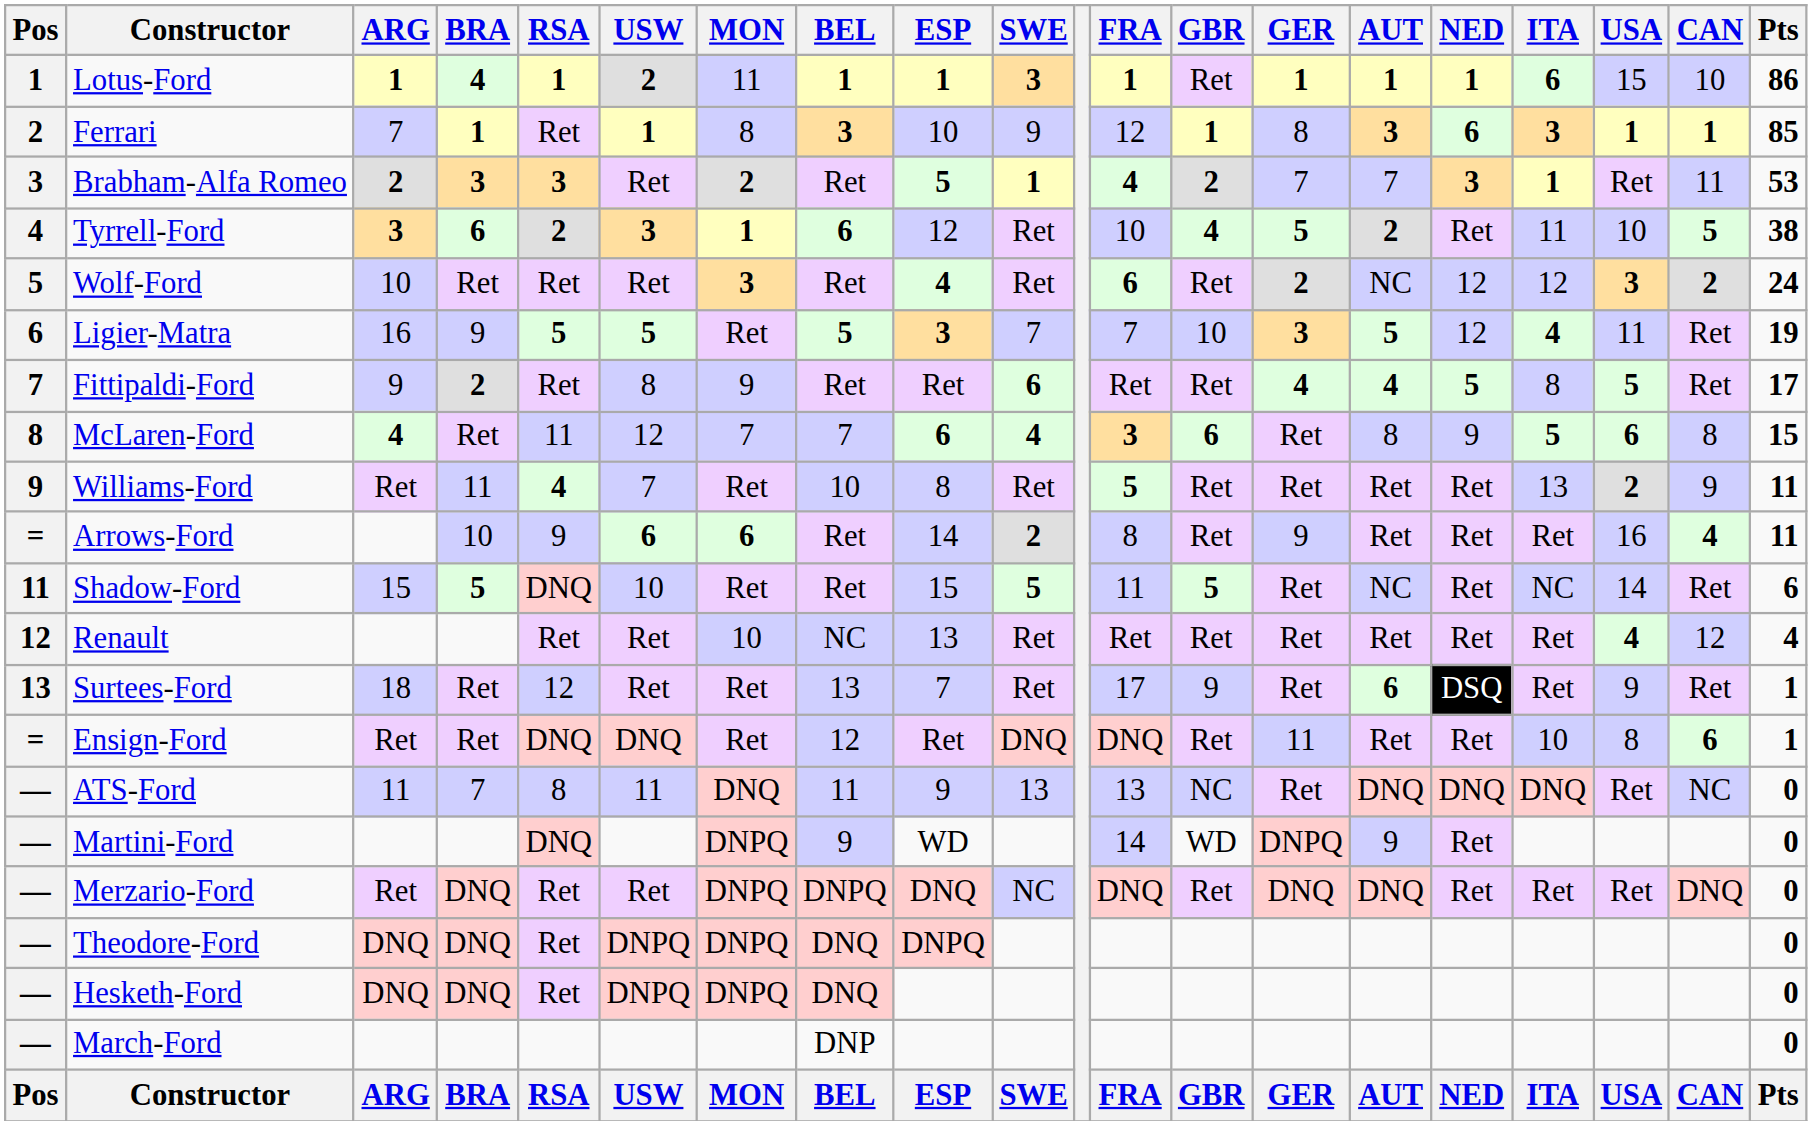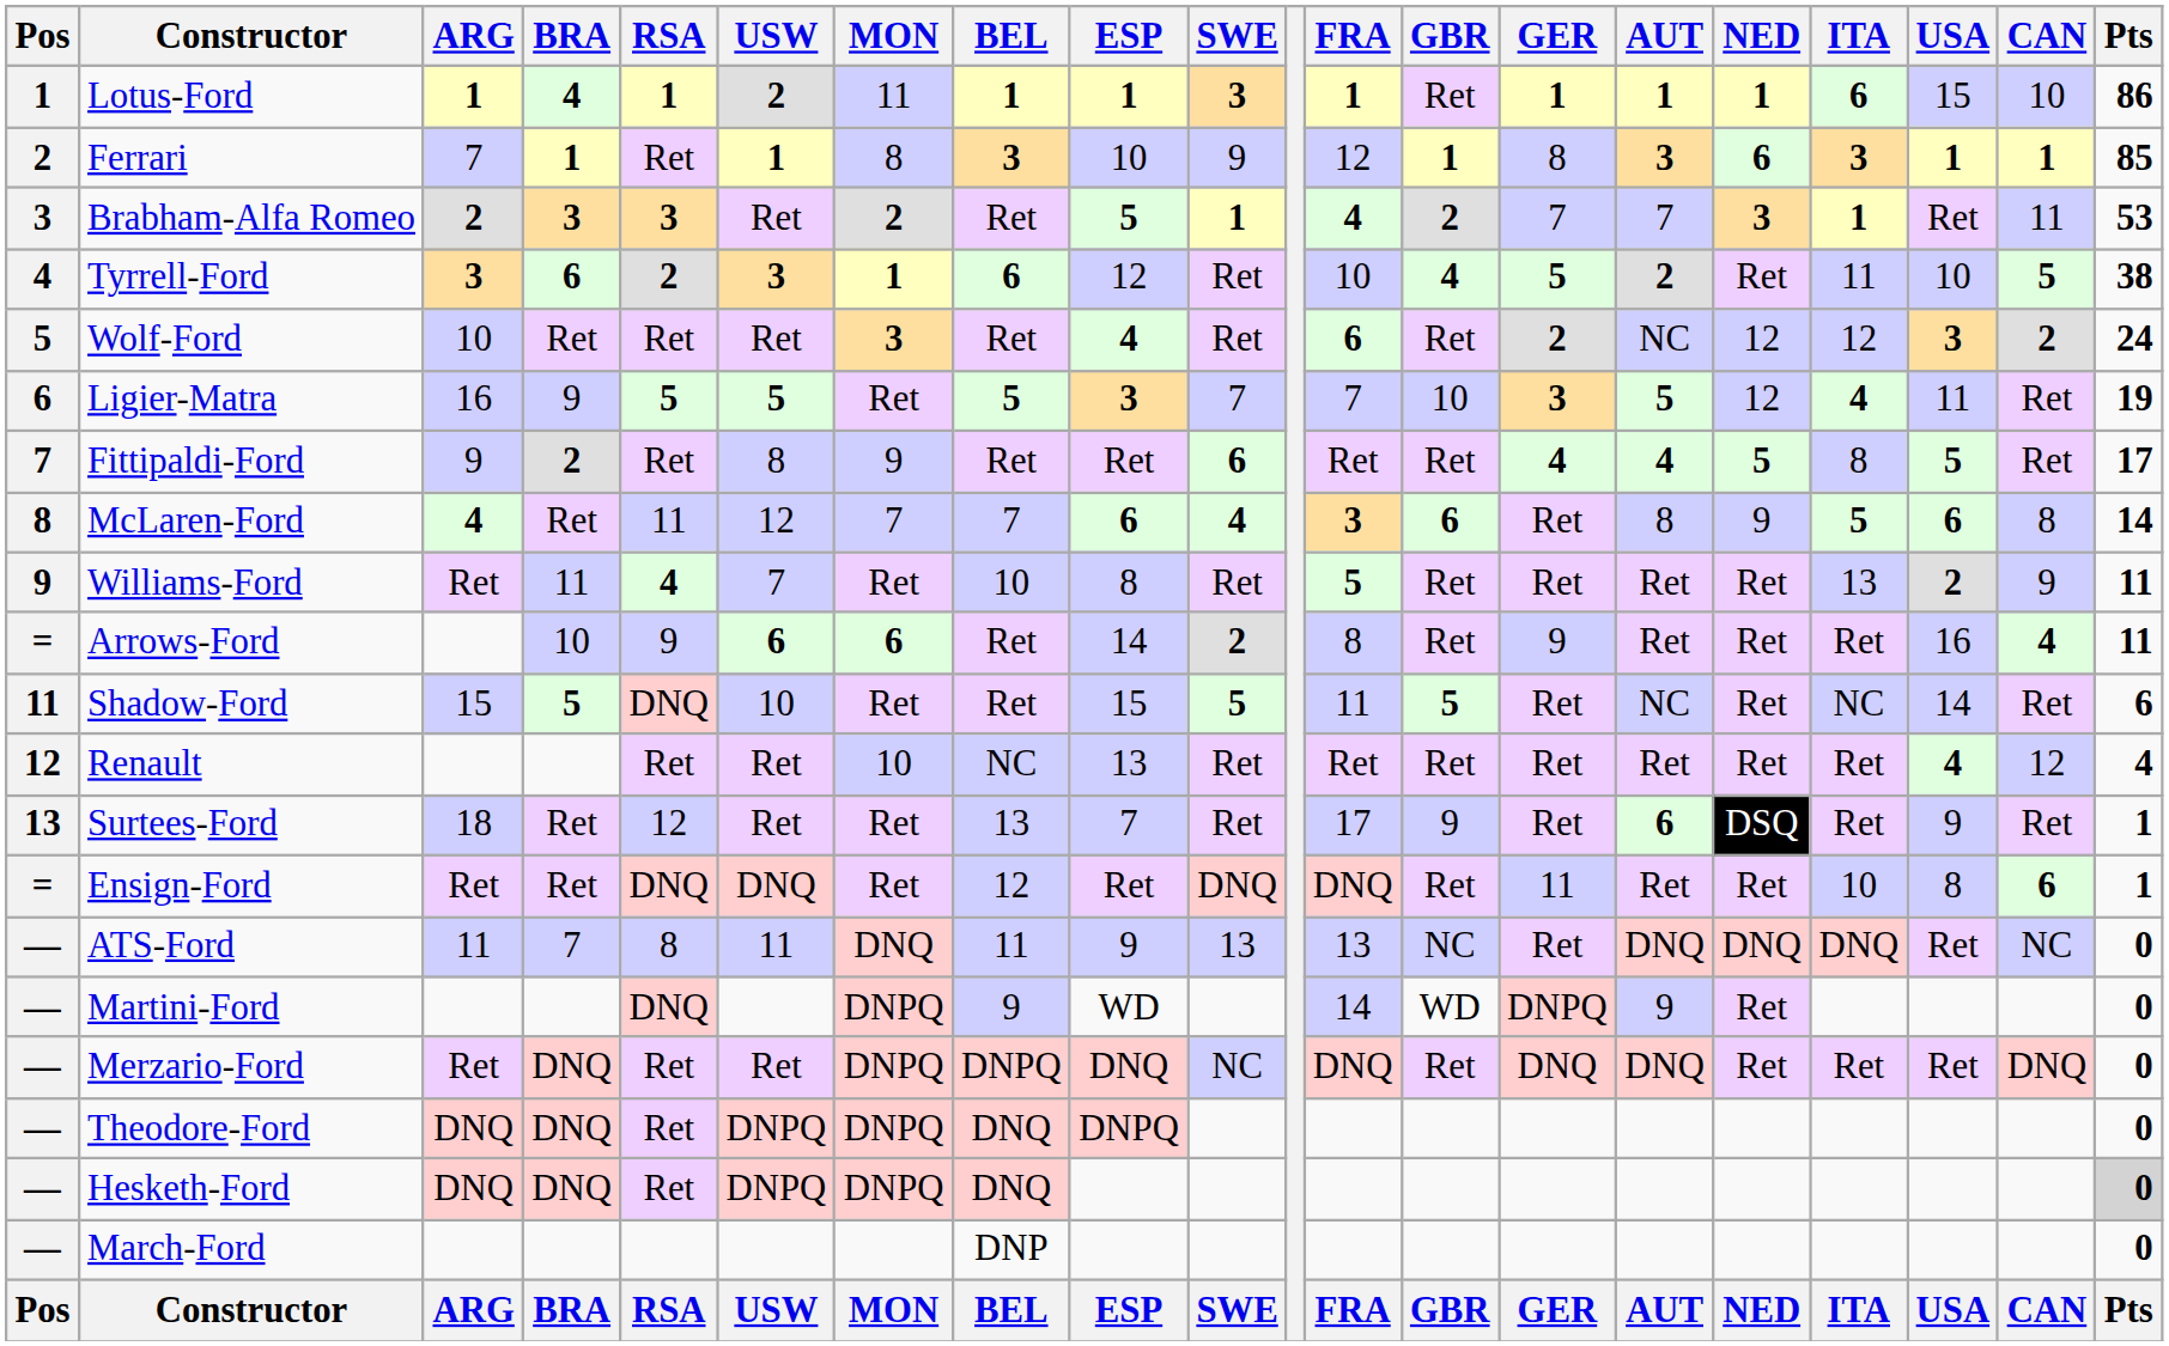 <table class="wikitable" style="font-size: 85%; text-align:center;">
 <tr valign="top">
 <th valign="middle">Pos</th>
 <th valign="middle">Constructor</th>
 <th><a href='#'>ARG</a><br> </th>
 <th><a href='#'>BRA</a><br> </th>
 <th><a href='#'>RSA</a><br> </th>
 <th><a href='#'>USW</a><br> </th>
 <th><a href='#'>MON</a><br> </th>
 <th><a href='#'>BEL</a><br> </th>
 <th><a href='#'>ESP</a><br> </th>
 <th><a href='#'>SWE</a><br> </th>
 <th rowspan="22"></th>
 <th><a href='#'>FRA</a><br> </th>
 <th><a href='#'>GBR</a><br> </th>
 <th><a href='#'>GER</a><br> </th>
 <th><a href='#'>AUT</a><br> </th>
 <th><a href='#'>NED</a><br> </th>
 <th><a href='#'>ITA</a><br> </th>
 <th><a href='#'>USA</a><br> </th>
 <th><a href='#'>CAN</a><br> </th>
 <th valign="middle">Pts</th>
 </tr>
 <tr>
 <th>1</th>
 <td align="left"> <a href='#'>Lotus</a>-<a href='#'>Ford</a></td>
 <td bgcolor="#ffffbf"><strong>1</strong></td>
 <td bgcolor="#dfffdf"><strong>4</strong></td>
 <td bgcolor="#ffffbf"><strong>1</strong></td>
 <td bgcolor="#dfdfdf"><strong>2</strong></td>
 <td bgcolor="#cfcfff">11</td>
 <td bgcolor="#ffffbf"><strong>1</strong></td>
 <td bgcolor="#ffffbf"><strong>1</strong></td>
 <td bgcolor="#ffdf9f"><strong>3</strong></td>
 <td bgcolor="#ffffbf"><strong>1</strong></td>
 <td bgcolor="#efcfff">Ret</td>
 <td bgcolor="#ffffbf"><strong>1</strong></td>
 <td bgcolor="#ffffbf"><strong>1</strong></td>
 <td bgcolor="#ffffbf"><strong>1</strong></td>
 <td bgcolor="#dfffdf"><strong>6</strong></td>
 <td bgcolor="#cfcfff">15</td>
 <td bgcolor="#cfcfff">10</td>
 <td align="right"><strong>86</strong></td>
 </tr>
 <tr>
 <th>2</th>
 <td align="left"> <a href='#'>Ferrari</a></td>
 <td bgcolor="#cfcfff">7</td>
 <td bgcolor="#ffffbf"><strong>1</strong></td>
 <td bgcolor="#efcfff">Ret</td>
 <td bgcolor="#ffffbf"><strong>1</strong></td>
 <td bgcolor="#cfcfff">8</td>
 <td bgcolor="#ffdf9f"><strong>3</strong></td>
 <td bgcolor="#cfcfff">10</td>
 <td bgcolor="#cfcfff">9</td>
 <td bgcolor="#cfcfff">12</td>
 <td bgcolor="#ffffbf"><strong>1</strong></td>
 <td bgcolor="#cfcfff">8</td>
 <td bgcolor="#ffdf9f"><strong>3</strong></td>
 <td bgcolor="#dfffdf"><strong>6</strong></td>
 <td bgcolor="#ffdf9f"><strong>3</strong></td>
 <td bgcolor="#ffffbf"><strong>1</strong></td>
 <td bgcolor="#ffffbf"><strong>1</strong></td>
 <td align="right"><strong>85</strong></td>
 </tr>
 <tr>
 <th>3</th>
 <td align="left"> <a href='#'>Brabham</a>-<a href='#'>Alfa Romeo</a></td>
 <td bgcolor="#dfdfdf"><strong>2</strong></td>
 <td bgcolor="#ffdf9f"><strong>3</strong></td>
 <td bgcolor="#ffdf9f"><strong>3</strong></td>
 <td bgcolor="#efcfff">Ret</td>
 <td bgcolor="#dfdfdf"><strong>2</strong></td>
 <td bgcolor="#efcfff">Ret</td>
 <td bgcolor="#dfffdf"><strong>5</strong></td>
 <td bgcolor="#ffffbf"><strong>1</strong></td>
 <td bgcolor="#dfffdf"><strong>4</strong></td>
 <td bgcolor="#dfdfdf"><strong>2</strong></td>
 <td bgcolor="#cfcfff">7</td>
 <td bgcolor="#cfcfff">7</td>
 <td bgcolor="#ffdf9f"><strong>3</strong></td>
 <td bgcolor="#ffffbf"><strong>1</strong></td>
 <td bgcolor="#efcfff">Ret</td>
 <td bgcolor="#cfcfff">11</td>
 <td align="right"><strong>53</strong></td>
 </tr>
 <tr>
 <th>4</th>
 <td align="left"> <a href='#'>Tyrrell</a>-<a href='#'>Ford</a></td>
 <td bgcolor="#ffdf9f"><strong>3</strong></td>
 <td bgcolor="#dfffdf"><strong>6</strong></td>
 <td bgcolor="#dfdfdf"><strong>2</strong></td>
 <td bgcolor="#ffdf9f"><strong>3</strong></td>
 <td bgcolor="#ffffbf"><strong>1</strong></td>
 <td bgcolor="#dfffdf"><strong>6</strong></td>
 <td bgcolor="#cfcfff">12</td>
 <td bgcolor="#efcfff">Ret</td>
 <td bgcolor="#cfcfff">10</td>
 <td bgcolor="#dfffdf"><strong>4</strong></td>
 <td bgcolor="#dfffdf"><strong>5</strong></td>
 <td bgcolor="#dfdfdf"><strong>2</strong></td>
 <td bgcolor="#efcfff">Ret</td>
 <td bgcolor="#cfcfff">11</td>
 <td bgcolor="#cfcfff">10</td>
 <td bgcolor="#dfffdf"><strong>5</strong></td>
 <td align="right"><strong>38</strong></td>
 </tr>
 <tr>
 <th>5</th>
 <td align="left"> <a href='#'>Wolf</a>-<a href='#'>Ford</a></td>
 <td bgcolor="#cfcfff">10</td>
 <td bgcolor="#efcfff">Ret</td>
 <td bgcolor="#efcfff">Ret</td>
 <td bgcolor="#efcfff">Ret</td>
 <td bgcolor="#ffdf9f"><strong>3</strong></td>
 <td bgcolor="#efcfff">Ret</td>
 <td bgcolor="#dfffdf"><strong>4</strong></td>
 <td bgcolor="#efcfff">Ret</td>
 <td bgcolor="#dfffdf"><strong>6</strong></td>
 <td bgcolor="#efcfff">Ret</td>
 <td bgcolor="#dfdfdf"><strong>2</strong></td>
 <td bgcolor="#cfcfff">NC</td>
 <td bgcolor="#cfcfff">12</td>
 <td bgcolor="#cfcfff">12</td>
 <td bgcolor="#ffdf9f"><strong>3</strong></td>
 <td bgcolor="#dfdfdf"><strong>2</strong></td>
 <td align="right"><strong>24</strong></td>
 </tr>
 <tr>
 <th>6</th>
 <td align="left"> <a href='#'>Ligier</a>-<a href='#'>Matra</a></td>
 <td bgcolor="#cfcfff">16</td>
 <td bgcolor="#cfcfff">9</td>
 <td bgcolor="#dfffdf"><strong>5</strong></td>
 <td bgcolor="#dfffdf"><strong>5</strong></td>
 <td bgcolor="#efcfff">Ret</td>
 <td bgcolor="#dfffdf"><strong>5</strong></td>
 <td bgcolor="#ffdf9f"><strong>3</strong></td>
 <td bgcolor="#cfcfff">7</td>
 <td bgcolor="#cfcfff">7</td>
 <td bgcolor="#cfcfff">10</td>
 <td bgcolor="#ffdf9f"><strong>3</strong></td>
 <td bgcolor="#dfffdf"><strong>5</strong></td>
 <td bgcolor="#cfcfff">12</td>
 <td bgcolor="#dfffdf"><strong>4</strong></td>
 <td bgcolor="#cfcfff">11</td>
 <td bgcolor="#efcfff">Ret</td>
 <td align="right"><strong>19</strong></td>
 </tr>
 <tr>
 <th>7</th>
 <td align="left"> <a href='#'>Fittipaldi</a>-<a href='#'>Ford</a></td>
 <td bgcolor="#cfcfff">9</td>
 <td bgcolor="#dfdfdf"><strong>2</strong></td>
 <td bgcolor="#efcfff">Ret</td>
 <td bgcolor="#cfcfff">8</td>
 <td bgcolor="#cfcfff">9</td>
 <td bgcolor="#efcfff">Ret</td>
 <td bgcolor="#efcfff">Ret</td>
 <td bgcolor="#dfffdf"><strong>6</strong></td>
 <td bgcolor="#efcfff">Ret</td>
 <td bgcolor="#efcfff">Ret</td>
 <td bgcolor="#dfffdf"><strong>4</strong></td>
 <td bgcolor="#dfffdf"><strong>4</strong></td>
 <td bgcolor="#dfffdf"><strong>5</strong></td>
 <td bgcolor="#cfcfff">8</td>
 <td bgcolor="#dfffdf"><strong>5</strong></td>
 <td bgcolor="#efcfff">Ret</td>
 <td align="right"><strong>17</strong></td>
 </tr>
 <tr>
 <th>8</th>
 <td align="left"> <a href='#'>McLaren</a>-<a href='#'>Ford</a></td>
 <td bgcolor="#dfffdf"><strong>4</strong></td>
 <td bgcolor="#efcfff">Ret</td>
 <td bgcolor="#cfcfff">11</td>
 <td bgcolor="#cfcfff">12</td>
 <td bgcolor="#cfcfff">7</td>
 <td bgcolor="#cfcfff">7</td>
 <td bgcolor="#dfffdf"><strong>6</strong></td>
 <td bgcolor="#dfffdf"><strong>4</strong></td>
 <td bgcolor="#ffdf9f"><strong>3</strong></td>
 <td bgcolor="#dfffdf"><strong>6</strong></td>
 <td bgcolor="#efcfff">Ret</td>
 <td bgcolor="#cfcfff">8</td>
 <td bgcolor="#cfcfff">9</td>
 <td bgcolor="#dfffdf"><strong>5</strong></td>
 <td bgcolor="#dfffdf"><strong>6</strong></td>
 <td bgcolor="#cfcfff">8</td>
-<td align="right"><strong>15</strong></td>
+<td align="right"><strong>14</strong></td>
 </tr>
 <tr>
 <th>9</th>
 <td align="left"> <a href='#'>Williams</a>-<a href='#'>Ford</a></td>
 <td bgcolor="#efcfff">Ret</td>
 <td bgcolor="#cfcfff">11</td>
 <td bgcolor="#dfffdf"><strong>4</strong></td>
 <td bgcolor="#cfcfff">7</td>
 <td bgcolor="#efcfff">Ret</td>
 <td bgcolor="#cfcfff">10</td>
 <td bgcolor="#cfcfff">8</td>
 <td bgcolor="#efcfff">Ret</td>
 <td bgcolor="#dfffdf"><strong>5</strong></td>
 <td bgcolor="#efcfff">Ret</td>
 <td bgcolor="#efcfff">Ret</td>
 <td bgcolor="#efcfff">Ret</td>
 <td bgcolor="#efcfff">Ret</td>
 <td bgcolor="#cfcfff">13</td>
 <td bgcolor="#dfdfdf"><strong>2</strong></td>
 <td bgcolor="#cfcfff">9</td>
 <td align="right"><strong>11</strong></td>
 </tr>
 <tr>
 <th>=</th>
 <td align="left"> <a href='#'>Arrows</a>-<a href='#'>Ford</a></td>
 <td></td>
 <td bgcolor="#cfcfff">10</td>
 <td bgcolor="#cfcfff">9</td>
 <td bgcolor="#dfffdf"><strong>6</strong></td>
 <td bgcolor="#dfffdf"><strong>6</strong></td>
 <td bgcolor="#efcfff">Ret</td>
 <td bgcolor="#cfcfff">14</td>
 <td bgcolor="#dfdfdf"><strong>2</strong></td>
 <td bgcolor="#cfcfff">8</td>
 <td bgcolor="#efcfff">Ret</td>
 <td bgcolor="#cfcfff">9</td>
 <td bgcolor="#efcfff">Ret</td>
 <td bgcolor="#efcfff">Ret</td>
 <td bgcolor="#efcfff">Ret</td>
 <td bgcolor="#cfcfff">16</td>
 <td bgcolor="#dfffdf"><strong>4</strong></td>
 <td align="right"><strong>11</strong></td>
 </tr>
 <tr>
 <th>11</th>
 <td align="left"> <a href='#'>Shadow</a>-<a href='#'>Ford</a></td>
 <td bgcolor="#cfcfff">15</td>
 <td bgcolor="#dfffdf"><strong>5</strong></td>
 <td bgcolor="#ffcfcf">DNQ</td>
 <td bgcolor="#cfcfff">10</td>
 <td bgcolor="#efcfff">Ret</td>
 <td bgcolor="#efcfff">Ret</td>
 <td bgcolor="#cfcfff">15</td>
 <td bgcolor="#dfffdf"><strong>5</strong></td>
 <td bgcolor="#cfcfff">11</td>
 <td bgcolor="#dfffdf"><strong>5</strong></td>
 <td bgcolor="#efcfff">Ret</td>
 <td bgcolor="#cfcfff">NC</td>
 <td bgcolor="#efcfff">Ret</td>
 <td bgcolor="#cfcfff">NC</td>
 <td bgcolor="#cfcfff">14</td>
 <td bgcolor="#efcfff">Ret</td>
 <td align="right"><strong>6</strong></td>
 </tr>
 <tr>
 <th>12</th>
 <td align="left"> <a href='#'>Renault</a></td>
 <td></td>
 <td></td>
 <td bgcolor="#efcfff">Ret</td>
 <td bgcolor="#efcfff">Ret</td>
 <td bgcolor="#cfcfff">10</td>
 <td bgcolor="#cfcfff">NC</td>
 <td bgcolor="#cfcfff">13</td>
 <td bgcolor="#efcfff">Ret</td>
 <td bgcolor="#efcfff">Ret</td>
 <td bgcolor="#efcfff">Ret</td>
 <td bgcolor="#efcfff">Ret</td>
 <td bgcolor="#efcfff">Ret</td>
 <td bgcolor="#efcfff">Ret</td>
 <td bgcolor="#efcfff">Ret</td>
 <td bgcolor="#dfffdf"><strong>4</strong></td>
 <td bgcolor="#cfcfff">12</td>
 <td align="right"><strong>4</strong></td>
 </tr>
 <tr>
 <th>13</th>
 <td align="left"> <a href='#'>Surtees</a>-<a href='#'>Ford</a></td>
 <td bgcolor="#cfcfff">18</td>
 <td bgcolor="#efcfff">Ret</td>
 <td bgcolor="#cfcfff">12</td>
 <td bgcolor="#efcfff">Ret</td>
 <td bgcolor="#efcfff">Ret</td>
 <td bgcolor="#cfcfff">13</td>
 <td bgcolor="#cfcfff">7</td>
 <td bgcolor="#efcfff">Ret</td>
 <td bgcolor="#cfcfff">17</td>
 <td bgcolor="#cfcfff">9</td>
 <td bgcolor="#efcfff">Ret</td>
 <td bgcolor="#dfffdf"><strong>6</strong></td>
 <td bgcolor="#000000" style="color: white">DSQ</td>
 <td bgcolor="#efcfff">Ret</td>
 <td bgcolor="#cfcfff">9</td>
 <td bgcolor="#efcfff">Ret</td>
 <td align="right"><strong>1</strong></td>
 </tr>
 <tr>
 <th>=</th>
 <td align="left"> <a href='#'>Ensign</a>-<a href='#'>Ford</a></td>
 <td bgcolor="#efcfff">Ret</td>
 <td bgcolor="#efcfff">Ret</td>
 <td bgcolor="#ffcfcf">DNQ</td>
 <td bgcolor="#ffcfcf">DNQ</td>
 <td bgcolor="#efcfff">Ret</td>
 <td bgcolor="#cfcfff">12</td>
 <td bgcolor="#efcfff">Ret</td>
 <td bgcolor="#ffcfcf">DNQ</td>
 <td bgcolor="#ffcfcf">DNQ</td>
 <td bgcolor="#efcfff">Ret</td>
 <td bgcolor="#cfcfff">11</td>
 <td bgcolor="#efcfff">Ret</td>
 <td bgcolor="#efcfff">Ret</td>
 <td bgcolor="#cfcfff">10</td>
 <td bgcolor="#cfcfff">8</td>
 <td bgcolor="#dfffdf"><strong>6</strong></td>
 <td align="right"><strong>1</strong></td>
 </tr>
 <tr>
 <th>—</th>
 <td align="left"> <a href='#'>ATS</a>-<a href='#'>Ford</a></td>
 <td bgcolor="#cfcfff">11</td>
 <td bgcolor="#cfcfff">7</td>
 <td bgcolor="#cfcfff">8</td>
 <td bgcolor="#cfcfff">11</td>
 <td bgcolor="#ffcfcf">DNQ</td>
 <td bgcolor="#cfcfff">11</td>
 <td bgcolor="#cfcfff">9</td>
 <td bgcolor="#cfcfff">13</td>
 <td bgcolor="#cfcfff">13</td>
 <td bgcolor="#cfcfff">NC</td>
 <td bgcolor="#efcfff">Ret</td>
 <td bgcolor="#ffcfcf">DNQ</td>
 <td bgcolor="#ffcfcf">DNQ</td>
 <td bgcolor="#ffcfcf">DNQ</td>
 <td bgcolor="#efcfff">Ret</td>
 <td bgcolor="#cfcfff">NC</td>
 <td align="right"><strong>0</strong></td>
 </tr>
 <tr>
 <th>—</th>
 <td align="left"> <a href='#'>Martini</a>-<a href='#'>Ford</a></td>
 <td></td>
 <td></td>
 <td bgcolor="#ffcfcf">DNQ</td>
 <td></td>
 <td bgcolor="#ffcfcf">DNPQ</td>
 <td bgcolor="#cfcfff">9</td>
 <td>WD</td>
 <td></td>
 <td bgcolor="#cfcfff">14</td>
 <td>WD</td>
 <td bgcolor="#ffcfcf">DNPQ</td>
 <td bgcolor="#cfcfff">9</td>
 <td bgcolor="#efcfff">Ret</td>
 <td></td>
 <td></td>
 <td></td>
 <td align="right"><strong>0</strong></td>
 </tr>
 <tr>
 <th>—</th>
 <td align="left"> <a href='#'>Merzario</a>-<a href='#'>Ford</a></td>
 <td bgcolor="#efcfff">Ret</td>
 <td bgcolor="#ffcfcf">DNQ</td>
 <td bgcolor="#efcfff">Ret</td>
 <td bgcolor="#efcfff">Ret</td>
 <td bgcolor="#ffcfcf">DNPQ</td>
 <td bgcolor="#ffcfcf">DNPQ</td>
 <td bgcolor="#ffcfcf">DNQ</td>
 <td bgcolor="#cfcfff">NC</td>
 <td bgcolor="#ffcfcf">DNQ</td>
 <td bgcolor="#efcfff">Ret</td>
 <td bgcolor="#ffcfcf">DNQ</td>
 <td bgcolor="#ffcfcf">DNQ</td>
 <td bgcolor="#efcfff">Ret</td>
 <td bgcolor="#efcfff">Ret</td>
 <td bgcolor="#efcfff">Ret</td>
 <td bgcolor="#ffcfcf">DNQ</td>
 <td align="right"><strong>0</strong></td>
 </tr>
 <tr>
 <th>—</th>
 <td align="left"> <a href='#'>Theodore</a>-<a href='#'>Ford</a></td>
 <td bgcolor="#ffcfcf">DNQ</td>
 <td bgcolor="#ffcfcf">DNQ</td>
 <td bgcolor="#efcfff">Ret</td>
 <td bgcolor="#ffcfcf">DNPQ</td>
 <td bgcolor="#ffcfcf">DNPQ</td>
 <td bgcolor="#ffcfcf">DNQ</td>
 <td bgcolor="#ffcfcf">DNPQ</td>
 <td></td>
 <td></td>
 <td></td>
 <td></td>
 <td></td>
 <td></td>
 <td></td>
 <td></td>
 <td></td>
 <td align="right"><strong>0</strong></td>
 </tr>
 <tr>
 <th>—</th>
 <td align="left"> <a href='#'>Hesketh</a>-<a href='#'>Ford</a></td>
 <td bgcolor="#ffcfcf">DNQ</td>
 <td bgcolor="#ffcfcf">DNQ</td>
 <td bgcolor="#efcfff">Ret</td>
 <td bgcolor="#ffcfcf">DNPQ</td>
 <td bgcolor="#ffcfcf">DNPQ</td>
 <td bgcolor="#ffcfcf">DNQ</td>
 <td></td>
 <td></td>
 <td></td>
 <td></td>
 <td></td>
 <td></td>
 <td></td>
 <td></td>
 <td></td>
 <td></td>
-<td align="right"><strong>0</strong></td>
+<td align="right" style="background: lightgrey;"><strong>0</strong></td>
 </tr>
 <tr>
 <th>—</th>
 <td align="left"> <a href='#'>March</a>-<a href='#'>Ford</a></td>
 <td></td>
 <td></td>
 <td></td>
 <td></td>
 <td></td>
 <td>DNP</td>
 <td></td>
 <td></td>
 <td></td>
 <td></td>
 <td></td>
 <td></td>
 <td></td>
 <td></td>
 <td></td>
 <td></td>
 <td align="right"><strong>0</strong></td>
 </tr>
 <tr valign="top">
 <th valign="middle">Pos</th>
 <th valign="middle">Constructor</th>
 <th><a href='#'>ARG</a><br> </th>
 <th><a href='#'>BRA</a><br> </th>
 <th><a href='#'>RSA</a><br> </th>
 <th><a href='#'>USW</a><br> </th>
 <th><a href='#'>MON</a><br> </th>
 <th><a href='#'>BEL</a><br> </th>
 <th><a href='#'>ESP</a><br> </th>
 <th><a href='#'>SWE</a><br> </th>
 <th><a href='#'>FRA</a><br> </th>
 <th><a href='#'>GBR</a><br> </th>
 <th><a href='#'>GER</a><br> </th>
 <th><a href='#'>AUT</a><br> </th>
 <th><a href='#'>NED</a><br> </th>
 <th><a href='#'>ITA</a><br> </th>
 <th><a href='#'>USA</a><br> </th>
 <th><a href='#'>CAN</a><br> </th>
 <th valign="middle">Pts</th>
 </tr>
 <tr>
 </tr>
 </table>
